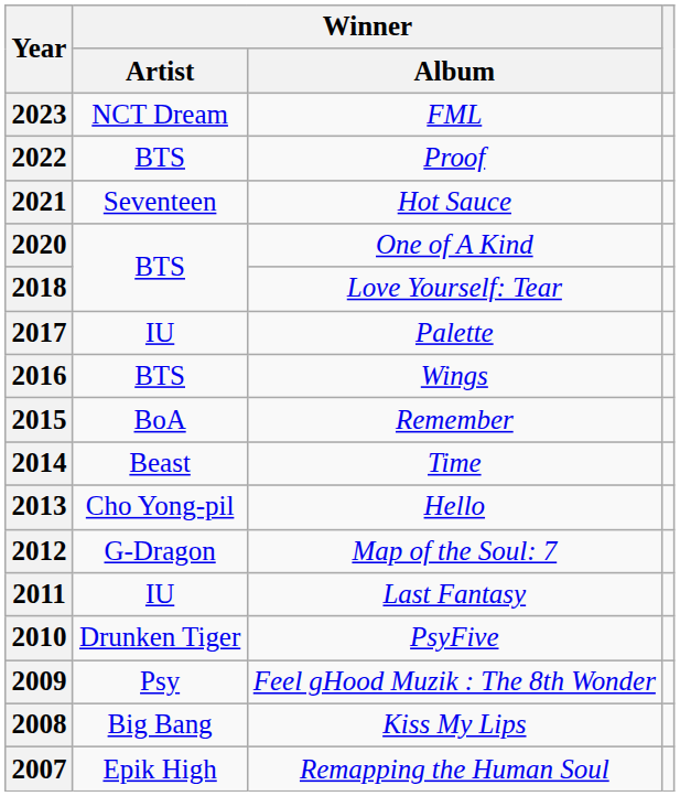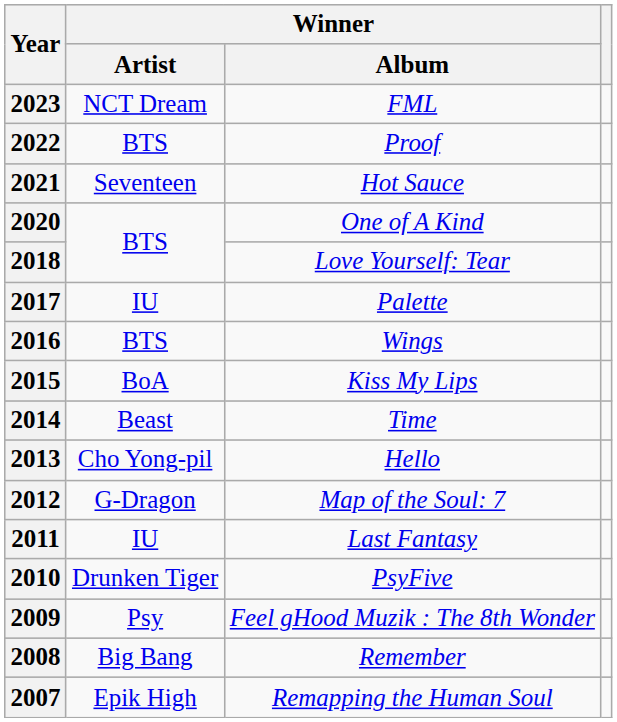 <table class="wikitable sortable plainrowheaders" style="text-align: center;">
 <tr>
 <th scope="col" rowspan="2">Year</th>
 <th colspan="2" scope="col">Winner</th>
 <th scope="col" rowspan="2" class="unsortable"></th>
 </tr>
 <tr>
 <th scope="col">Artist</th>
 <th scope="col">Album</th>
 </tr>
 <tr>
 <th scope="row">2023</th>
 <td><a href='#'>NCT Dream</a></td>
 <td><em><a href='#'>FML</a></em></td>
 <td></td>
 </tr>
 <tr>
 <th scope="row">2022</th>
 <td><a href='#'>BTS</a></td>
 <td><em><a href='#'>Proof</a></em></td>
 <td></td>
 </tr>
 <tr>
 <th scope="row">2021</th>
 <td><a href='#'>Seventeen</a></td>
 <td><em><a href='#'>Hot Sauce</a></em></td>
 <td></td>
 </tr>
 <tr>
 <th scope="row">2020</th>
 <td rowspan="2"><a href='#'>BTS</a></td>
 <td><em><a href='#'>One of A Kind</a></em></td>
 <td></td>
 </tr>
 <tr>
 <th scope="row">2018</th>
 <td><em><a href='#'>Love Yourself: Tear</a></em></td>
 <td></td>
 </tr>
 <tr>
 <th scope="row">2017</th>
 <td><a href='#'>IU</a></td>
 <td><em><a href='#'>Palette</a></em></td>
 <td></td>
 </tr>
 <tr>
 <th scope="row">2016</th>
 <td><a href='#'>BTS</a></td>
 <td><em><a href='#'>Wings</a></em></td>
 <td></td>
 </tr>
 <tr>
 <th scope="row">2015</th>
 <td><a href='#'>BoA</a></td>
-<td><em><a href='#'>Remember</a></em></td>
+<td><em><a href='#'>Kiss My Lips</a></em></td>
 <td></td>
 </tr>
 <tr>
 <th scope="row">2014</th>
 <td><a href='#'>Beast</a></td>
 <td><em><a href='#'>Time</a></em></td>
 <td></td>
 </tr>
 <tr>
 <th scope="row">2013</th>
 <td><a href='#'>Cho Yong-pil</a></td>
 <td><em><a href='#'>Hello</a></em></td>
 <td></td>
 </tr>
 <tr>
 <th scope="row">2012</th>
 <td><a href='#'>G-Dragon</a></td>
 <td><em><a href='#'>Map of the Soul: 7</a></em></td>
 <td></td>
 </tr>
 <tr>
 <th scope="row">2011</th>
 <td><a href='#'>IU</a></td>
 <td><em><a href='#'>Last Fantasy</a></em></td>
 <td></td>
 </tr>
 <tr>
 <th scope="row">2010</th>
 <td><a href='#'>Drunken Tiger</a></td>
 <td><em><a href='#'>PsyFive</a></em></td>
 <td></td>
 </tr>
 <tr>
 <th scope="row">2009</th>
 <td><a href='#'>Psy</a></td>
 <td><em><a href='#'>Feel gHood Muzik : The 8th Wonder</a></em></td>
 <td></td>
 </tr>
 <tr>
 <th scope="row">2008</th>
 <td><a href='#'>Big Bang</a></td>
-<td><em><a href='#'>Kiss My Lips</a></em></td>
+<td><em><a href='#'>Remember</a></em></td>
 <td></td>
 </tr>
 <tr>
 <th scope="row">2007</th>
 <td><a href='#'>Epik High</a></td>
 <td><em><a href='#'>Remapping the Human Soul</a></em></td>
 <td></td>
 </tr>
 </table>
